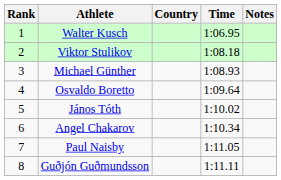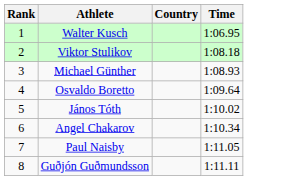 <table class="wikitable sortable" style="text-align:center">
 <tr>
 <th>Rank</th>
 <th>Athlete</th>
 <th>Country</th>
 <th>Time</th>
-<th>Notes</th>
 </tr>
 <tr bgcolor=ccffcc>
 <td>1</td>
 <td><a href='#'>Walter Kusch</a></td>
 <td align=left></td>
 <td>1:06.95</td>
-<td></td>
 </tr>
 <tr bgcolor=ccffcc>
 <td>2</td>
 <td><a href='#'>Viktor Stulikov</a></td>
 <td align=left></td>
 <td>1:08.18</td>
-<td></td>
 </tr>
 <tr>
 <td>3</td>
 <td><a href='#'>Michael Günther</a></td>
 <td align=left></td>
 <td>1:08.93</td>
-<td></td>
 </tr>
 <tr>
 <td>4</td>
 <td><a href='#'>Osvaldo Boretto</a></td>
 <td align=left></td>
 <td>1:09.64</td>
-<td></td>
 </tr>
 <tr>
 <td>5</td>
 <td><a href='#'>János Tóth</a></td>
 <td align=left></td>
 <td>1:10.02</td>
-<td></td>
 </tr>
 <tr>
 <td>6</td>
 <td><a href='#'>Angel Chakarov</a></td>
 <td align=left></td>
 <td>1:10.34</td>
-<td></td>
 </tr>
 <tr>
 <td>7</td>
 <td><a href='#'>Paul Naisby</a></td>
 <td align=left></td>
 <td>1:11.05</td>
-<td></td>
 </tr>
 <tr>
 <td>8</td>
 <td><a href='#'>Guðjón Guðmundsson</a></td>
 <td align=left></td>
 <td>1:11.11</td>
-<td></td>
 </tr>
 </table>
